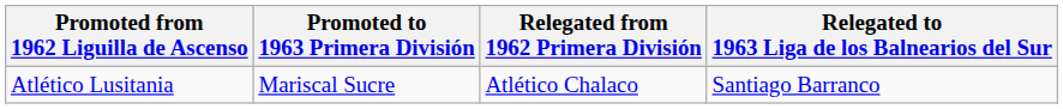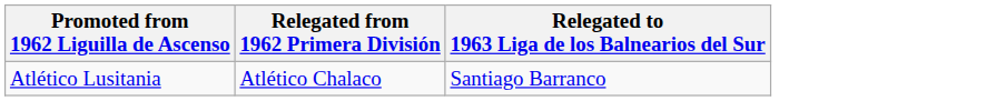 <table class="wikitable">
 <tr>
 <th>Promoted from<br><a href='#'>1962 Liguilla de Ascenso</a></th>
-<th>Promoted to<br><a href='#'>1963 Primera División</a></th>
 <th>Relegated from<br><a href='#'>1962 Primera División</a></th>
 <th>Relegated to<br><a href='#'>1963 Liga de los Balnearios del Sur</a></th>
 </tr>
 <tr>
 <td> <a href='#'>Atlético Lusitania</a> </td>
-<td> <a href='#'>Mariscal Sucre</a> </td>
 <td> <a href='#'>Atlético Chalaco</a> </td>
 <td> <a href='#'>Santiago Barranco</a> </td>
 </tr>
 </table>
